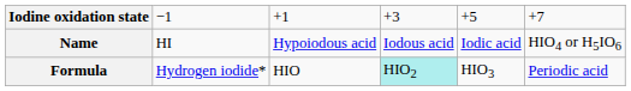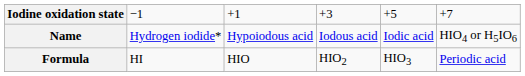 <table class="wikitable">
 <tr>
 <th>Iodine oxidation state</th>
 <td>−1</td>
 <td>+1</td>
 <td>+3</td>
 <td>+5</td>
 <td>+7</td>
 </tr>
 <tr>
 <th>Name</th>
-<td>HI</td>
+<td><a href='#'>Hydrogen iodide</a>*</td>
 <td><a href='#'>Hypoiodous acid</a></td>
 <td><a href='#'>Iodous acid</a></td>
 <td><a href='#'>Iodic acid</a></td>
 <td>HIO<sub>4</sub> or H<sub>5</sub>IO<sub>6</sub></td>
 </tr>
 <tr>
 <th>Formula</th>
-<td><a href='#'>Hydrogen iodide</a>*</td>
+<td>HI</td>
 <td>HIO</td>
-<td style="background: paleturquoise;">HIO<sub>2</sub></td>
+<td>HIO<sub>2</sub></td>
 <td>HIO<sub>3</sub></td>
 <td><a href='#'>Periodic acid</a></td>
 </tr>
 </table>
